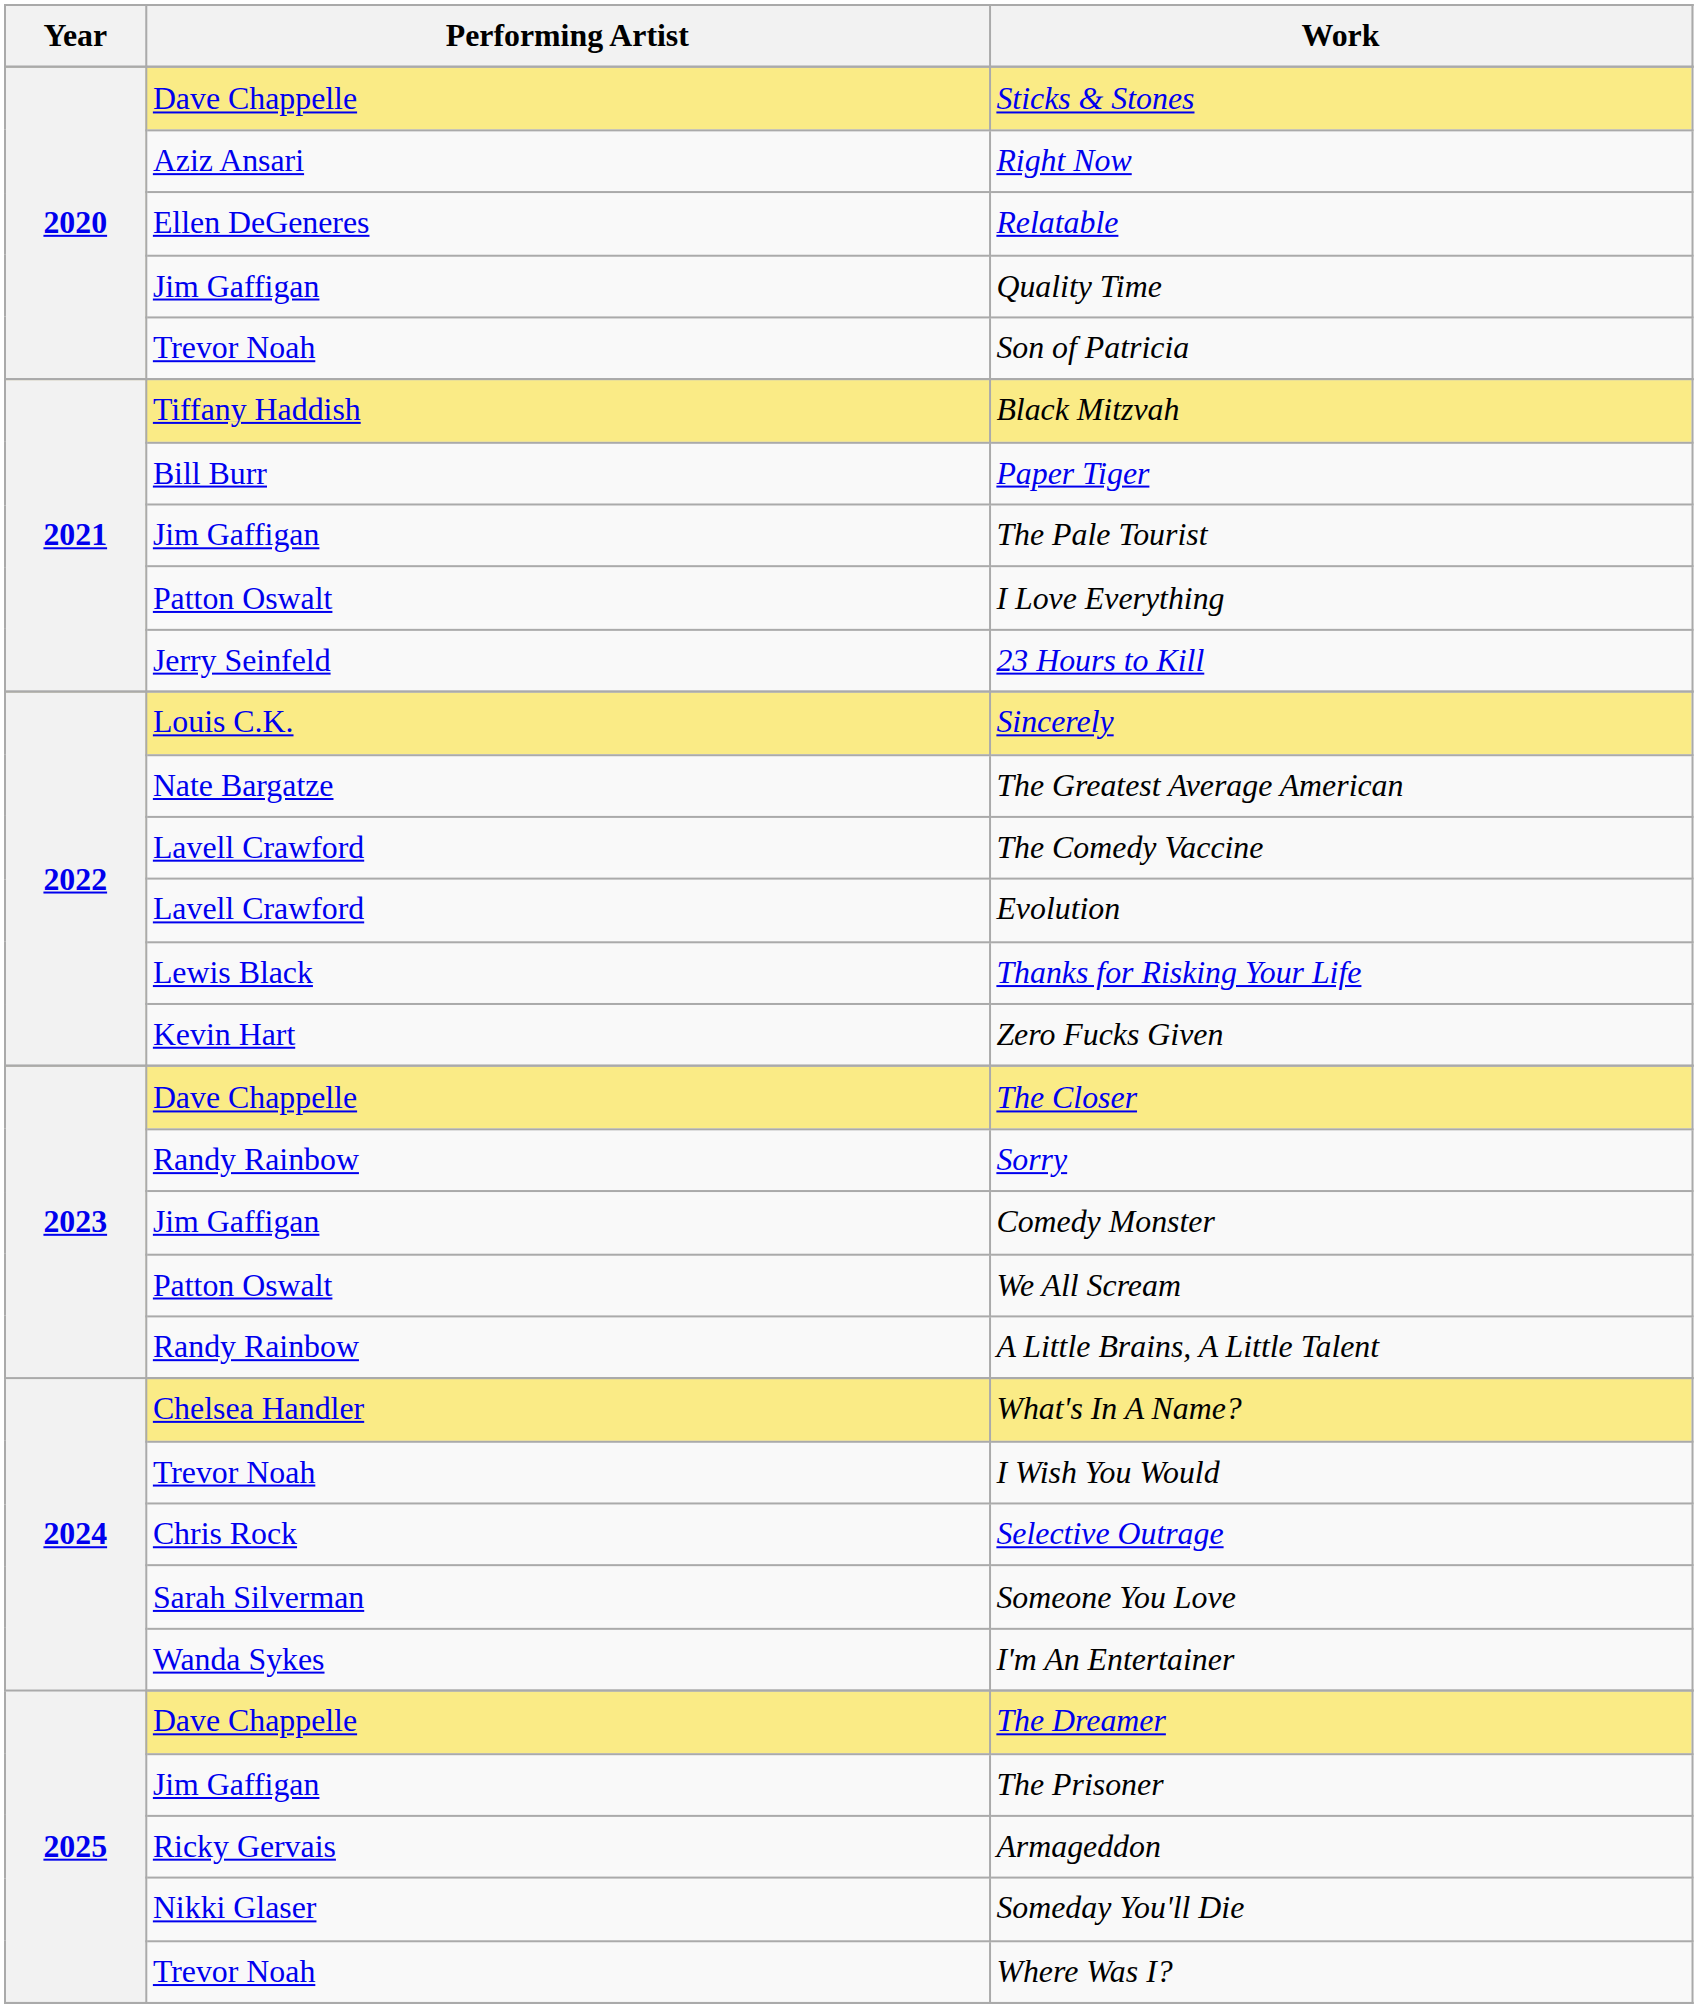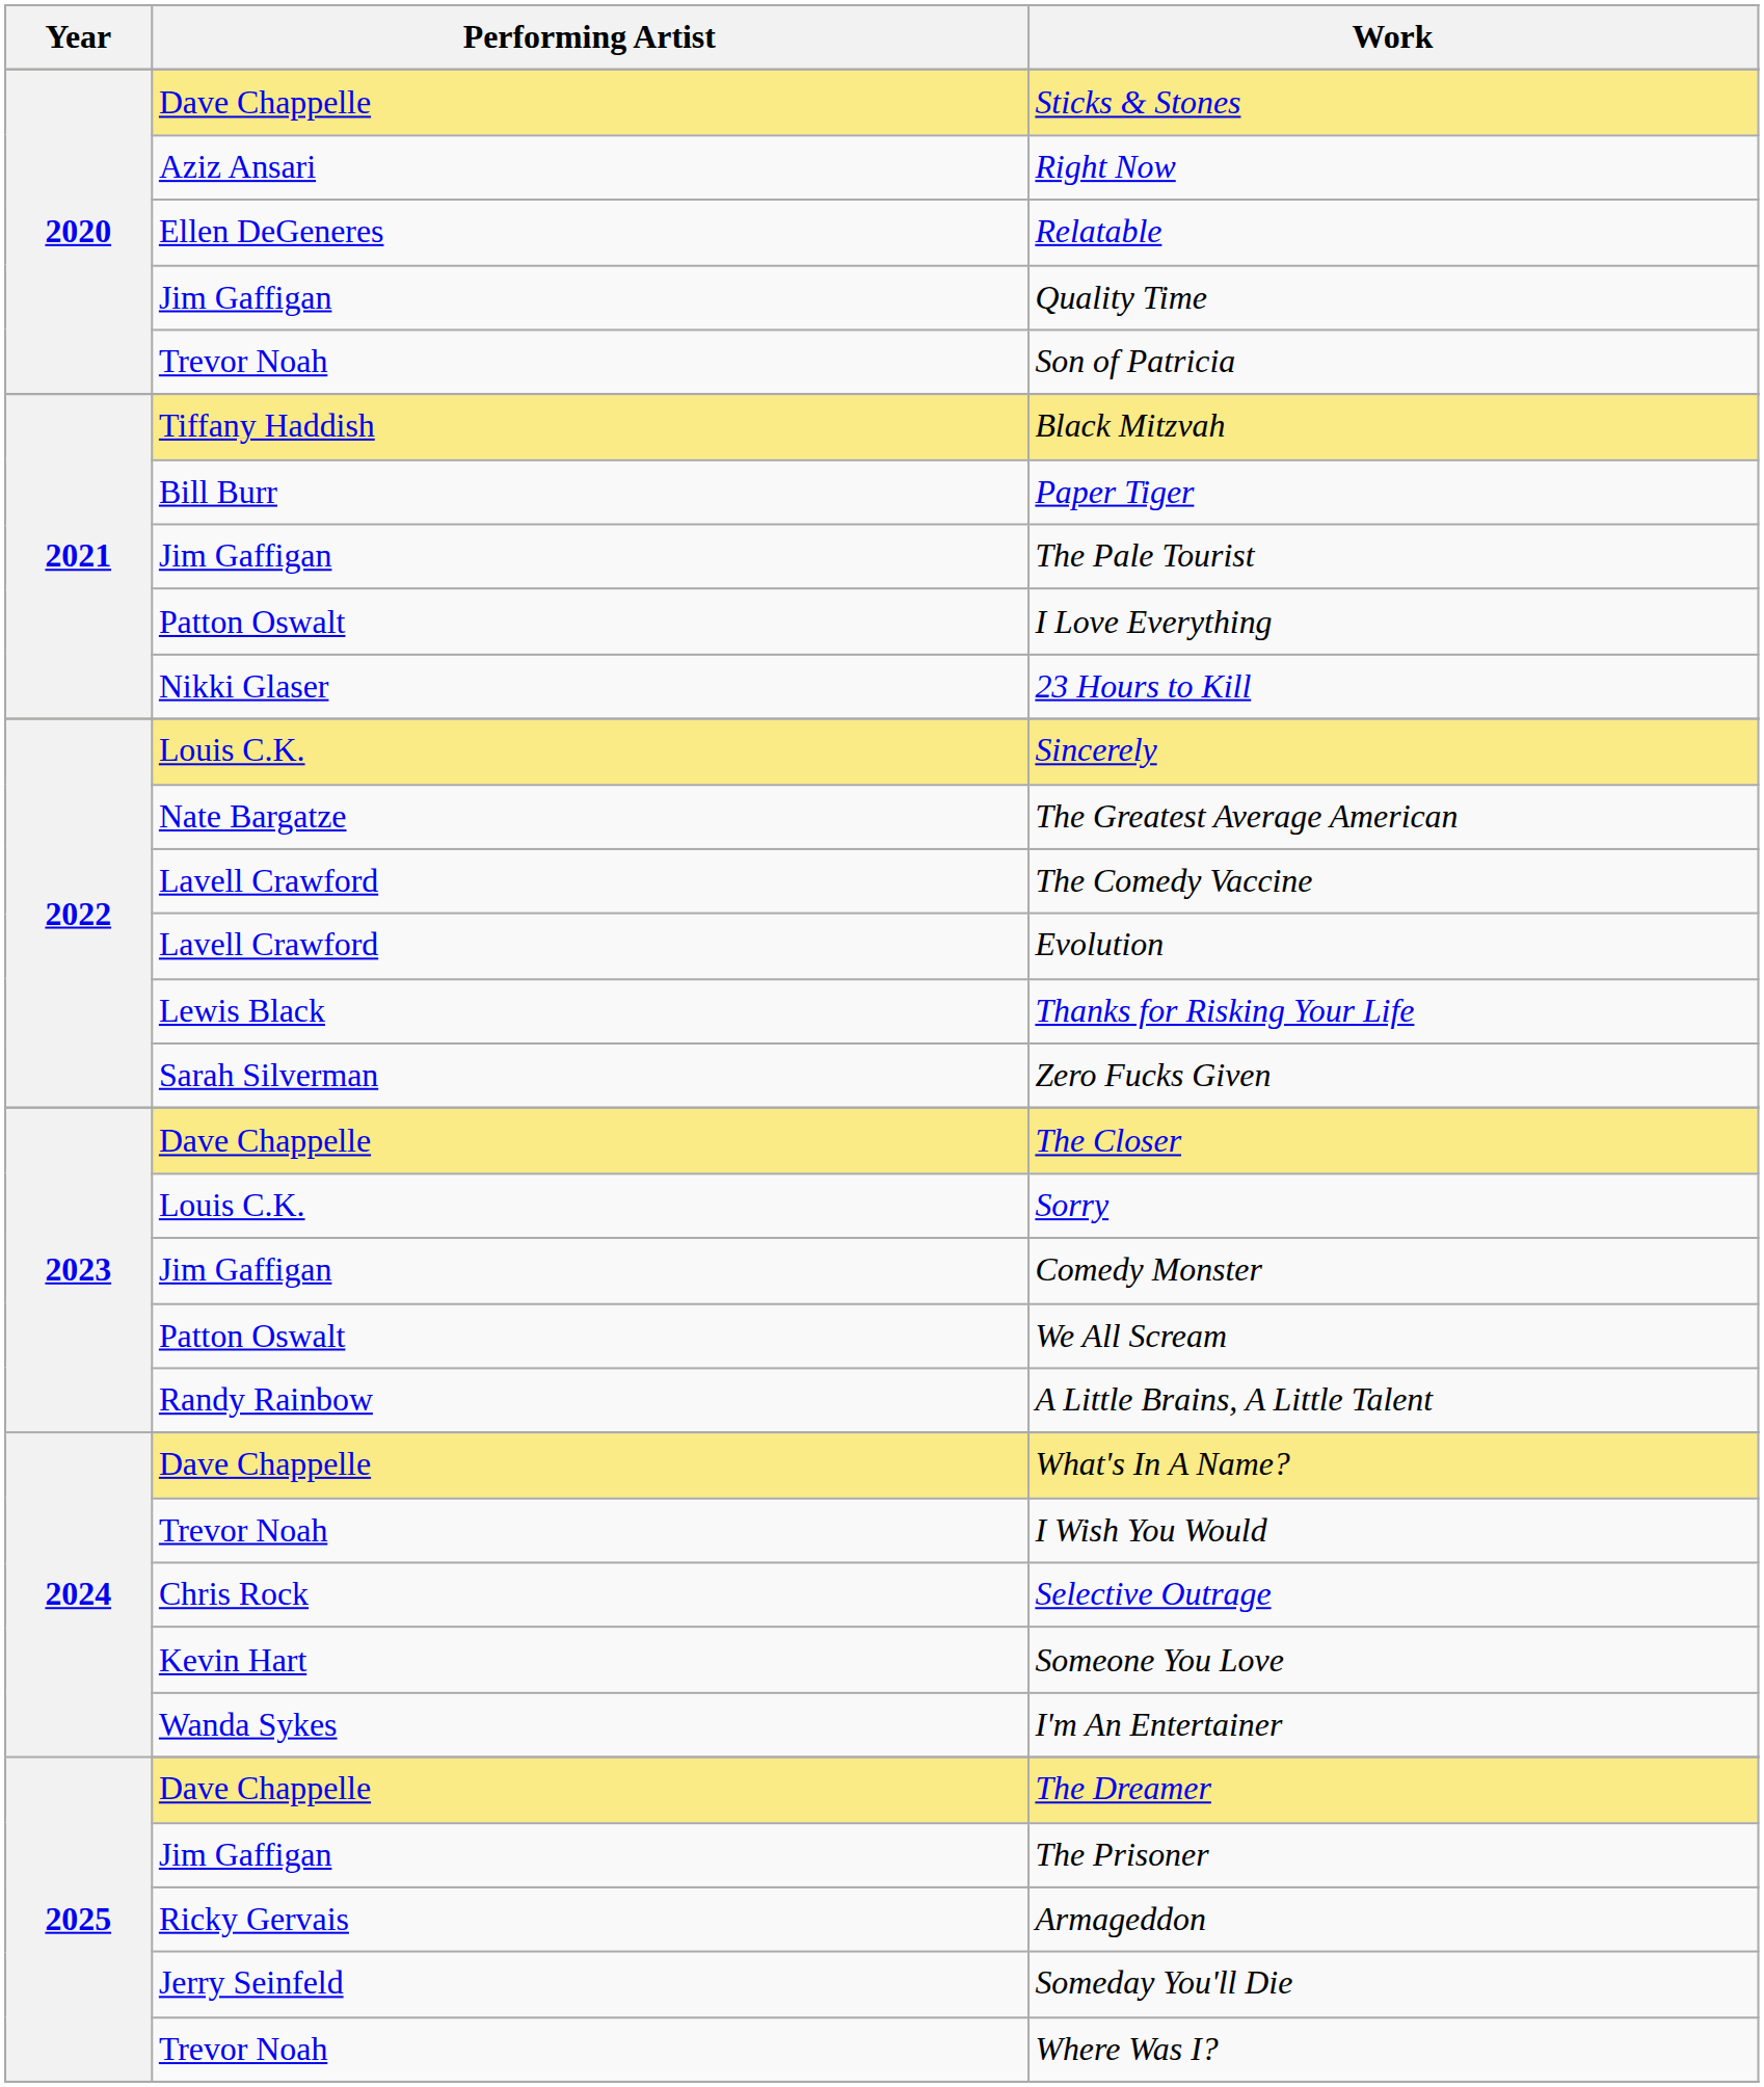 <table class="wikitable" style="font-size:1.00em; line-height:1.5em;">
 <tr bgcolor="#bebebe">
 </tr>
 <tr bgcolor="#bebebe">
 <th width="5%">Year</th>
 <th width="30%">Performing Artist</th>
 <th width="25%">Work</th>
 </tr>
 <tr>
 </tr>
 <tr style="background:#FAEB86;">
 <th rowspan=5, style="text-align:center;"><a href='#'>2020</a> <br></th>
 <td><a href='#'>Dave Chappelle</a></td>
 <td><em><a href='#'>Sticks & Stones</a></em></td>
 </tr>
 <tr>
 <td><a href='#'>Aziz Ansari</a></td>
 <td><em><a href='#'>Right Now</a></em></td>
 </tr>
 <tr>
 <td><a href='#'>Ellen DeGeneres</a></td>
 <td><em><a href='#'>Relatable</a></em></td>
 </tr>
 <tr>
 <td><a href='#'>Jim Gaffigan</a></td>
 <td><em>Quality Time</em></td>
 </tr>
 <tr>
 <td><a href='#'>Trevor Noah</a></td>
 <td><em>Son of Patricia</em></td>
 </tr>
 <tr>
 </tr>
 <tr style="background:#FAEB86;">
 <th rowspan=5, style="text-align:center;"><a href='#'>2021</a> <br></th>
 <td><a href='#'>Tiffany Haddish</a></td>
 <td><em>Black Mitzvah</em></td>
 </tr>
 <tr>
 <td><a href='#'>Bill Burr</a></td>
 <td><em><a href='#'>Paper Tiger</a></em></td>
 </tr>
 <tr>
 <td><a href='#'>Jim Gaffigan</a></td>
 <td><em>The Pale Tourist</em></td>
 </tr>
 <tr>
 <td><a href='#'>Patton Oswalt</a></td>
 <td><em>I Love Everything</em></td>
 </tr>
 <tr>
-<td><a href='#'>Jerry Seinfeld</a></td>
+<td><a href='#'>Nikki Glaser</a></td>
 <td><em><a href='#'>23 Hours to Kill</a></em></td>
 </tr>
 <tr>
 </tr>
 <tr style="background:#FAEB86;">
 <th rowspan=6, style="text-align:center;"><a href='#'>2022</a> <br></th>
 <td><a href='#'>Louis C.K.</a></td>
 <td><em><a href='#'>Sincerely</a></em></td>
 </tr>
 <tr>
 <td><a href='#'>Nate Bargatze</a></td>
 <td><em>The Greatest Average American</em></td>
 </tr>
 <tr>
 <td><a href='#'>Lavell Crawford</a></td>
 <td><em>The Comedy Vaccine</em></td>
 </tr>
 <tr>
 <td><a href='#'>Lavell Crawford</a></td>
 <td><em>Evolution</em></td>
 </tr>
 <tr>
 <td><a href='#'>Lewis Black</a></td>
 <td><em><a href='#'>Thanks for Risking Your Life</a></em></td>
 </tr>
 <tr>
-<td><a href='#'>Kevin Hart</a></td>
+<td><a href='#'>Sarah Silverman</a></td>
 <td><em>Zero Fucks Given</em></td>
 </tr>
 <tr>
 </tr>
 <tr style="background:#FAEB86;">
 <th rowspan=5, style="text-align:center;"><a href='#'>2023</a> <br></th>
 <td><a href='#'>Dave Chappelle</a></td>
 <td><em><a href='#'>The Closer</a></em></td>
 </tr>
 <tr>
-<td><a href='#'>Randy Rainbow</a></td>
+<td><a href='#'>Louis C.K.</a></td>
 <td><em><a href='#'>Sorry</a></em></td>
 </tr>
 <tr>
 <td><a href='#'>Jim Gaffigan</a></td>
 <td><em>Comedy Monster</em></td>
 </tr>
 <tr>
 <td><a href='#'>Patton Oswalt</a></td>
 <td><em>We All Scream</em></td>
 </tr>
 <tr>
 <td><a href='#'>Randy Rainbow</a></td>
 <td><em>A Little Brains, A Little Talent</em></td>
 </tr>
 <tr>
 <th rowspan=6, style="text-align:center;"><a href='#'>2024</a></th>
 </tr>
 <tr style="background:#FAEB86;">
-<td><a href='#'>Chelsea Handler</a></td>
+<td><a href='#'>Dave Chappelle</a></td>
 <td><em>What's In A Name?</em></td>
 </tr>
 <tr>
 <td><a href='#'>Trevor Noah</a></td>
 <td><em>I Wish You Would</em></td>
 </tr>
 <tr>
 <td><a href='#'>Chris Rock</a></td>
 <td><em><a href='#'>Selective Outrage</a></em></td>
 </tr>
 <tr>
-<td><a href='#'>Sarah Silverman</a></td>
+<td><a href='#'>Kevin Hart</a></td>
 <td><em>Someone You Love</em></td>
 </tr>
 <tr>
 <td><a href='#'>Wanda Sykes</a></td>
 <td><em>I'm An Entertainer</em></td>
 </tr>
 <tr>
 <th rowspan=6, style="text-align:center;"><a href='#'>2025</a><br></th>
 </tr>
 <tr style="background:#FAEB86;">
 <td><a href='#'>Dave Chappelle</a></td>
 <td><em><a href='#'>The Dreamer</a></em></td>
 </tr>
 <tr>
 <td><a href='#'>Jim Gaffigan</a></td>
 <td><em>The Prisoner</em></td>
 </tr>
 <tr>
 <td><a href='#'>Ricky Gervais</a></td>
 <td><em>Armageddon</em></td>
 </tr>
 <tr>
-<td><a href='#'>Nikki Glaser</a></td>
+<td><a href='#'>Jerry Seinfeld</a></td>
 <td><em>Someday You'll Die</em></td>
 </tr>
 <tr>
 <td><a href='#'>Trevor Noah</a></td>
 <td><em>Where Was I?</em></td>
 </tr>
 <tr>
 </tr>
 </table>
